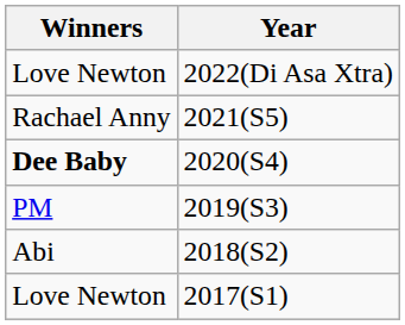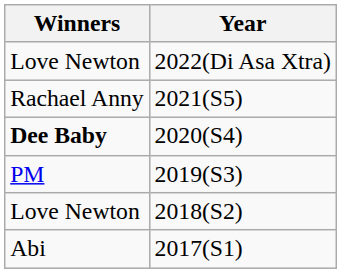 <table class="wikitable">
 <tr>
 <th>Winners</th>
 <th>Year</th>
 </tr>
 <tr>
 <td>Love Newton</td>
 <td>2022(Di Asa Xtra)</td>
 </tr>
 <tr>
 <td>Rachael Anny</td>
 <td>2021(S5)</td>
 </tr>
 <tr>
 <td><strong>Dee Baby</strong></td>
 <td>2020(S4)</td>
 </tr>
 <tr>
 <td><a href='#'>PM</a></td>
 <td>2019(S3)</td>
 </tr>
 <tr>
-<td>Abi</td>
+<td>Love Newton</td>
 <td>2018(S2)</td>
 </tr>
 <tr>
-<td>Love Newton</td>
+<td>Abi</td>
 <td>2017(S1)</td>
 </tr>
 </table>
